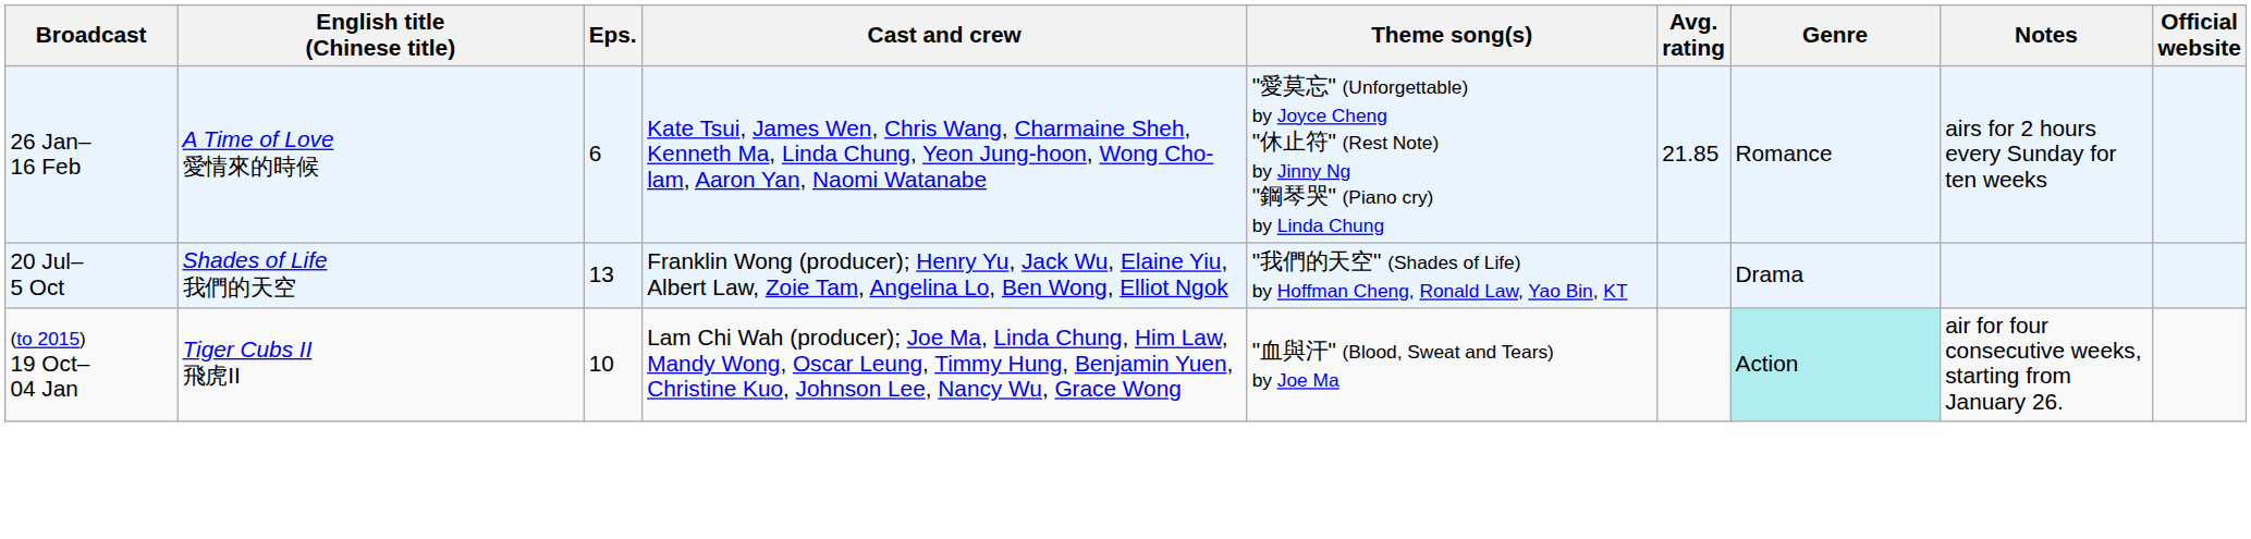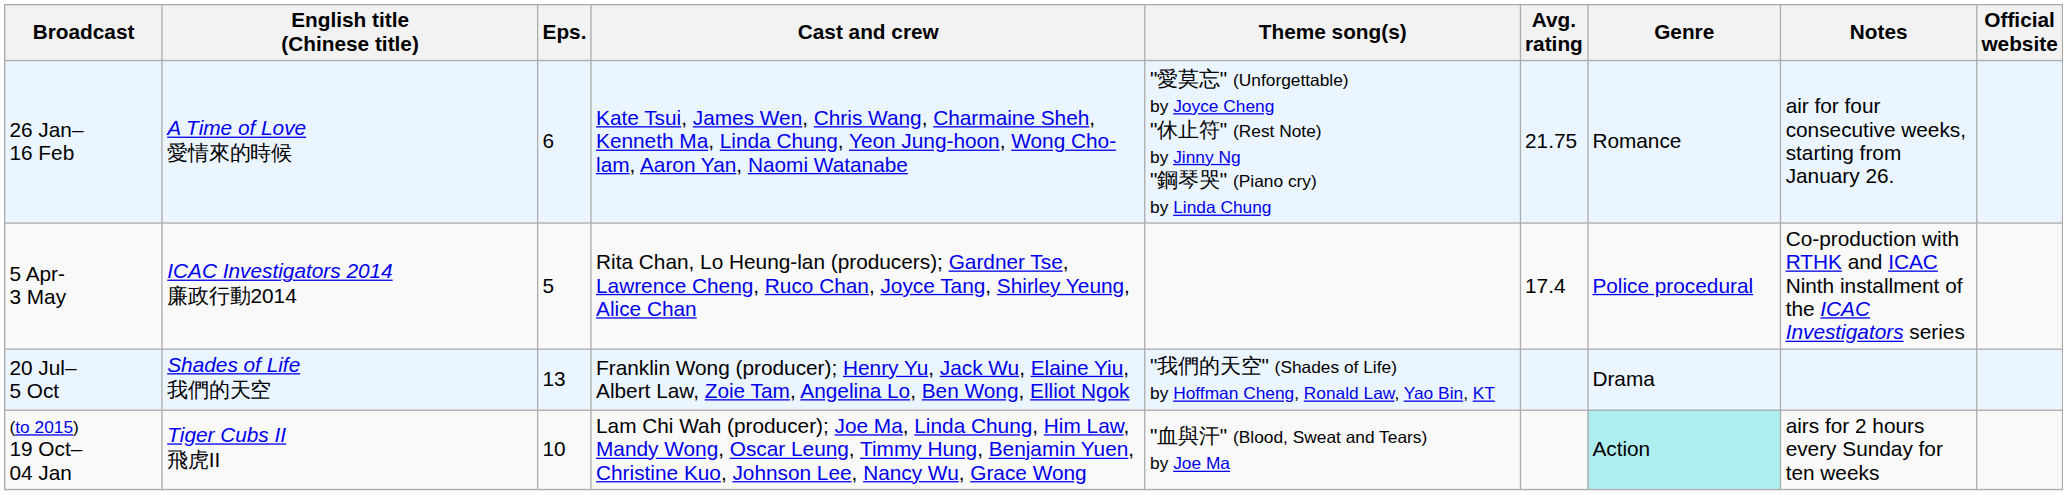 <table class="wikitable sortable" width="100%" style="text-align: left">
 <tr>
 <th align=center width=8% bgcolor="silver">Broadcast</th>
 <th align=center width=20% bgcolor="silver">English title <br> (Chinese title)</th>
 <th align=center width=1% bgcolor="silver">Eps.</th>
 <th align=center width=30% bgcolor="silver">Cast and crew</th>
 <th align=center width=20% bgcolor="silver">Theme song(s)</th>
 <th align=center width=1% bgcolor="silver">Avg. rating</th>
 <th align=center width=10% bgcolor="silver">Genre</th>
 <th align=center width=15% bgcolor="silver">Notes</th>
 <th align=center width=1% bgcolor="silver">Official website</th>
 </tr>
 <tr ---- bgcolor="ebf5ff">
 <td>26 Jan–<br>16 Feb</td>
 <td><em><a href='#'>A Time of Love</a></em> <br> 愛情來的時候</td>
 <td>6</td>
 <td><a href='#'>Kate Tsui</a>, <a href='#'>James Wen</a>, <a href='#'>Chris Wang</a>, <a href='#'>Charmaine Sheh</a>, <a href='#'>Kenneth Ma</a>, <a href='#'>Linda Chung</a>, <a href='#'>Yeon Jung-hoon</a>, <a href='#'>Wong Cho-lam</a>, <a href='#'>Aaron Yan</a>, <a href='#'>Naomi Watanabe</a></td>
 <td>"愛莫忘" <small>(Unforgettable)</small><br><small>by <a href='#'>Joyce Cheng</a><br></small>"休止符" <small>(Rest Note)</small><br><small>by <a href='#'>Jinny Ng</a><br></small>"鋼琴哭" <small>(Piano cry)</small><br><small>by <a href='#'>Linda Chung</a></small></td>
-<td>21.85</td>
+<td>21.75</td>
 <td>Romance</td>
-<td>airs for 2 hours every Sunday for ten weeks</td>
+<td>air for four consecutive weeks, starting from January 26.</td>
+<td></td>
+</tr>
+<tr>
+<td>5 Apr-<br>3 May</td>
+<td><em><a href='#'>ICAC Investigators 2014</a></em> <br> 廉政行動2014</td>
+<td>5</td>
+<td>Rita Chan, Lo Heung-lan (producers); <a href='#'>Gardner Tse</a>, <a href='#'>Lawrence Cheng</a>, <a href='#'>Ruco Chan</a>, <a href='#'>Joyce Tang</a>, <a href='#'>Shirley Yeung</a>, <a href='#'>Alice Chan</a></td>
+<td></td>
+<td>17.4</td>
+<td><a href='#'>Police procedural</a></td>
+<td>Co-production with <a href='#'>RTHK</a> and <a href='#'>ICAC</a><br>Ninth installment of the <em><a href='#'>ICAC Investigators</a></em> series</td>
 <td></td>
 </tr>
 <tr ----- bgcolor="ebf5ff">
 <td>20 Jul–<br>5 Oct</td>
 <td><em><a href='#'>Shades of Life</a></em> <br> 我們的天空</td>
 <td>13</td>
 <td>Franklin Wong (producer); <a href='#'>Henry Yu</a>, <a href='#'>Jack Wu</a>, <a href='#'>Elaine Yiu</a>, Albert Law, <a href='#'>Zoie Tam</a>, <a href='#'>Angelina Lo</a>, <a href='#'>Ben Wong</a>, <a href='#'>Elliot Ngok</a></td>
 <td>"我們的天空" <small>(Shades of Life)</small><br><small>by <a href='#'>Hoffman Cheng</a>, <a href='#'>Ronald Law</a>, <a href='#'>Yao Bin</a>, <a href='#'>KT</a><br></small></td>
 <td></td>
 <td>Drama</td>
 <td></td>
 <td></td>
 </tr>
 <tr>
 <td><small>(<a href='#'>to 2015</a>)</small><br>19 Oct–<br>04 Jan</td>
 <td><em><a href='#'>Tiger Cubs II</a></em> <br> 飛虎II</td>
 <td>10</td>
 <td>Lam Chi Wah (producer); <a href='#'>Joe Ma</a>, <a href='#'>Linda Chung</a>, <a href='#'>Him Law</a>, <a href='#'>Mandy Wong</a>, <a href='#'>Oscar Leung</a>, <a href='#'>Timmy Hung</a>, <a href='#'>Benjamin Yuen</a>, <a href='#'>Christine Kuo</a>, <a href='#'>Johnson Lee</a>, <a href='#'>Nancy Wu</a>, <a href='#'>Grace Wong</a></td>
 <td>"血與汗" <small>(Blood, Sweat and Tears)</small><br><small>by <a href='#'>Joe Ma</a></small></td>
 <td></td>
 <td style="background: paleturquoise;">Action</td>
-<td>air for four consecutive weeks, starting from January 26.</td>
+<td>airs for 2 hours every Sunday for ten weeks</td>
 <td></td>
 </tr>
 </table>
